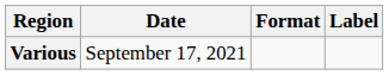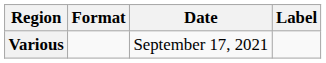 <table class="wikitable plainrowheaders">
 <tr>
 <th scope="col">Region</th>
+<th scope="col">Format</th>
 <th scope="col">Date</th>
-<th scope="col">Format</th>
 <th scope="col">Label</th>
 </tr>
 <tr>
 <th scope="row">Various</th>
+<td></td>
 <td>September 17, 2021</td>
-<td></td>
 <td></td>
 </tr>
 </table>
